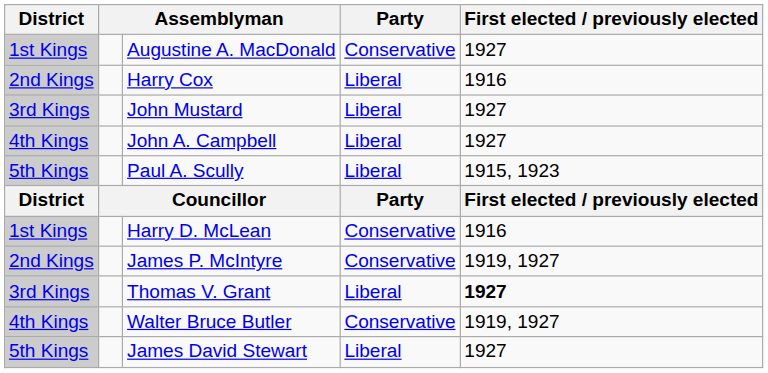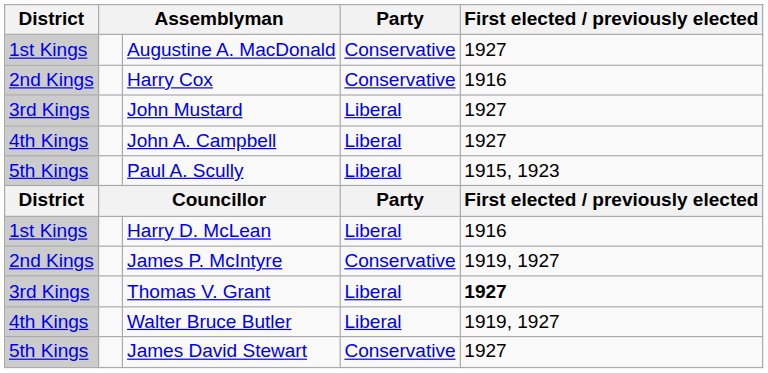 <table class="wikitable sortable">
 <tr>
 <th>District</th>
 <th colspan="2">Assemblyman</th>
 <th>Party</th>
 <th>First elected / previously elected</th>
 </tr>
 <tr>
 <td bgcolor="CCCCCC"><a href='#'>1st Kings</a></td>
 <td>   </td>
 <td><a href='#'>Augustine A. MacDonald</a></td>
 <td><a href='#'>Conservative</a></td>
 <td>1927</td>
 </tr>
 <tr>
 <td bgcolor="CCCCCC"><a href='#'>2nd Kings</a></td>
 <td>   </td>
 <td><a href='#'>Harry Cox</a></td>
-<td><a href='#'>Liberal</a></td>
+<td><a href='#'>Conservative</a></td>
 <td>1916</td>
 </tr>
 <tr>
 <td bgcolor="CCCCCC"><a href='#'>3rd Kings</a></td>
 <td>   </td>
 <td><a href='#'>John Mustard</a></td>
 <td><a href='#'>Liberal</a></td>
 <td>1927</td>
 </tr>
 <tr>
 <td bgcolor="CCCCCC"><a href='#'>4th Kings</a></td>
 <td>   </td>
 <td><a href='#'>John A. Campbell</a></td>
 <td><a href='#'>Liberal</a></td>
 <td>1927</td>
 </tr>
 <tr>
 <td bgcolor="CCCCCC"><a href='#'>5th Kings</a></td>
 <td>   </td>
 <td><a href='#'>Paul A. Scully</a></td>
 <td><a href='#'>Liberal</a></td>
 <td>1915, 1923</td>
 </tr>
 <tr>
 <th>District</th>
 <th colspan="2">Councillor</th>
 <th>Party</th>
 <th>First elected / previously elected</th>
 </tr>
 <tr>
 <td bgcolor="CCCCCC"><a href='#'>1st Kings</a></td>
 <td>   </td>
 <td><a href='#'>Harry D. McLean</a></td>
-<td><a href='#'>Conservative</a></td>
+<td><a href='#'>Liberal</a></td>
 <td>1916</td>
 </tr>
 <tr>
 <td bgcolor="CCCCCC"><a href='#'>2nd Kings</a></td>
 <td>   </td>
 <td><a href='#'>James P. McIntyre</a></td>
 <td><a href='#'>Conservative</a></td>
 <td>1919, 1927</td>
 </tr>
 <tr>
 <td bgcolor="CCCCCC"><a href='#'>3rd Kings</a></td>
 <td>   </td>
 <td><a href='#'>Thomas V. Grant</a></td>
 <td><a href='#'>Liberal</a></td>
 <td><strong>1927</strong></td>
 </tr>
 <tr>
 <td bgcolor="CCCCCC"><a href='#'>4th Kings</a></td>
 <td>   </td>
 <td><a href='#'>Walter Bruce Butler</a></td>
-<td><a href='#'>Conservative</a></td>
+<td><a href='#'>Liberal</a></td>
 <td>1919, 1927</td>
 </tr>
 <tr>
 <td bgcolor="CCCCCC"><a href='#'>5th Kings</a></td>
 <td>   </td>
 <td><a href='#'>James David Stewart</a></td>
-<td><a href='#'>Liberal</a></td>
+<td><a href='#'>Conservative</a></td>
 <td>1927</td>
 </tr>
 </table>
